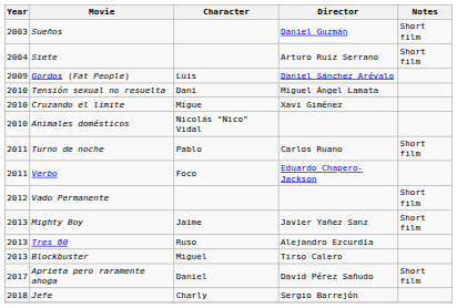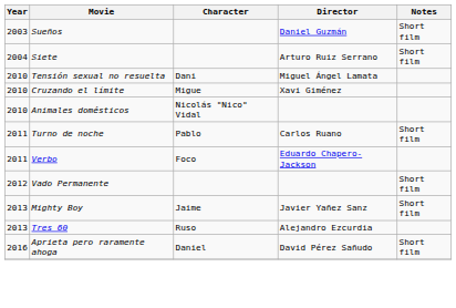 <table class="wikitable" style="font-size: 90%;">
 <tr>
 <th>Year</th>
 <th>Movie</th>
 <th>Character</th>
 <th>Director</th>
 <th>Notes</th>
 </tr>
 <tr>
 <td>2003</td>
 <td><em>Sueños</em></td>
 <td></td>
 <td><a href='#'>Daniel Guzmán</a></td>
 <td>Short film</td>
 </tr>
 <tr>
 <td>2004</td>
 <td><em>Siete</em></td>
 <td></td>
 <td>Arturo Ruiz Serrano</td>
 <td>Short film</td>
-</tr>
-<tr>
-<td>2009</td>
-<td><em><a href='#'>Gordos</a></em> (<em>Fat People</em>)</td>
-<td>Luis</td>
-<td><a href='#'>Daniel Sánchez Arévalo</a></td>
-<td></td>
 </tr>
 <tr>
 <td>2010</td>
 <td><em>Tensión sexual no resuelta</em></td>
 <td>Dani</td>
 <td>Miguel Ángel Lamata</td>
 <td></td>
 </tr>
 <tr>
 <td>2010</td>
 <td><em>Cruzando el límite</em></td>
 <td>Migue</td>
 <td>Xavi Giménez</td>
 <td></td>
 </tr>
 <tr>
 <td>2010</td>
 <td><em>Animales domésticos</em></td>
 <td>Nicolás "Nico" Vidal</td>
 <td></td>
 <td></td>
 </tr>
 <tr>
 <td>2011</td>
 <td><em>Turno de noche</em></td>
 <td>Pablo</td>
 <td>Carlos Ruano</td>
 <td>Short film</td>
 </tr>
 <tr>
 <td>2011</td>
 <td><em><a href='#'>Verbo</a></em></td>
 <td>Foco</td>
 <td><a href='#'>Eduardo Chapero-Jackson</a></td>
 <td></td>
 </tr>
 <tr>
 <td>2012</td>
 <td><em>Vado Permanente</em></td>
 <td></td>
 <td></td>
 <td>Short film</td>
 </tr>
 <tr>
 <td>2013</td>
 <td><em>Mighty Boy</em></td>
 <td>Jaime</td>
 <td>Javier Yañez Sanz</td>
 <td>Short film</td>
 </tr>
 <tr>
 <td>2013</td>
 <td><em><a href='#'>Tres 60</a></em></td>
 <td>Ruso</td>
 <td>Alejandro Ezcurdia</td>
 <td></td>
 </tr>
 <tr>
-<td>2013</td>
-<td><em>Blockbuster</em></td>
-<td>Miguel</td>
-<td>Tirso Calero</td>
-<td></td>
-</tr>
-<tr>
-<td>2017</td>
+<td>2016</td>
 <td><em>Aprieta pero raramente ahoga</em></td>
 <td>Daniel</td>
 <td>David Pérez Sañudo</td>
 <td>Short film</td>
 </tr>
 <tr>
-<td>2018</td>
-<td><em>Jefe</em></td>
-<td>Charly</td>
-<td>Sergio Barrejón</td>
-<td></td>
-</tr>
-<tr>
 </tr>
 </table>
